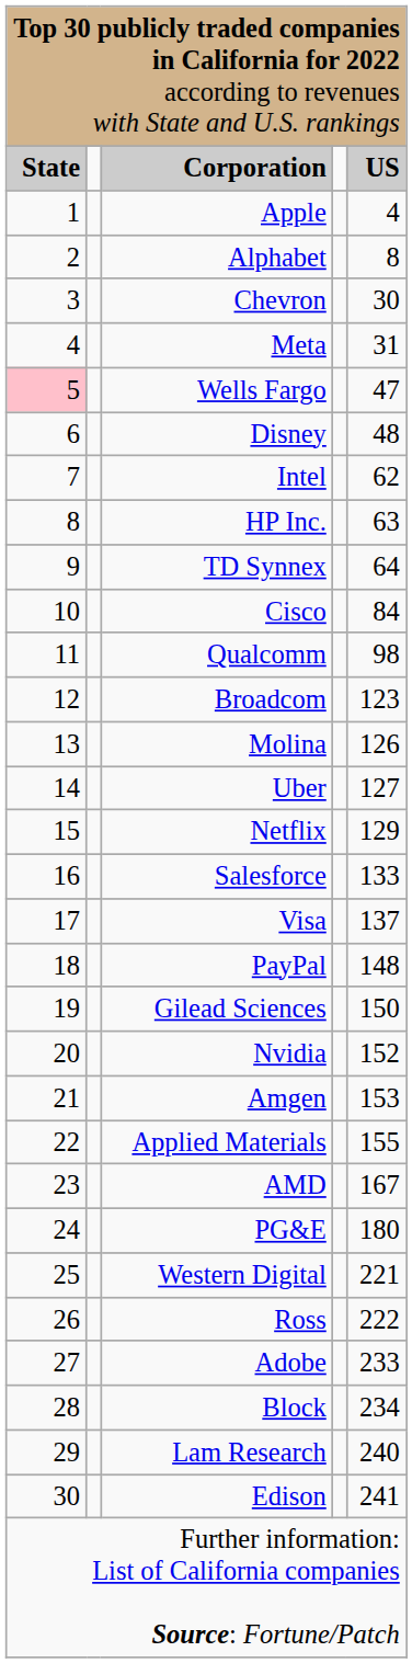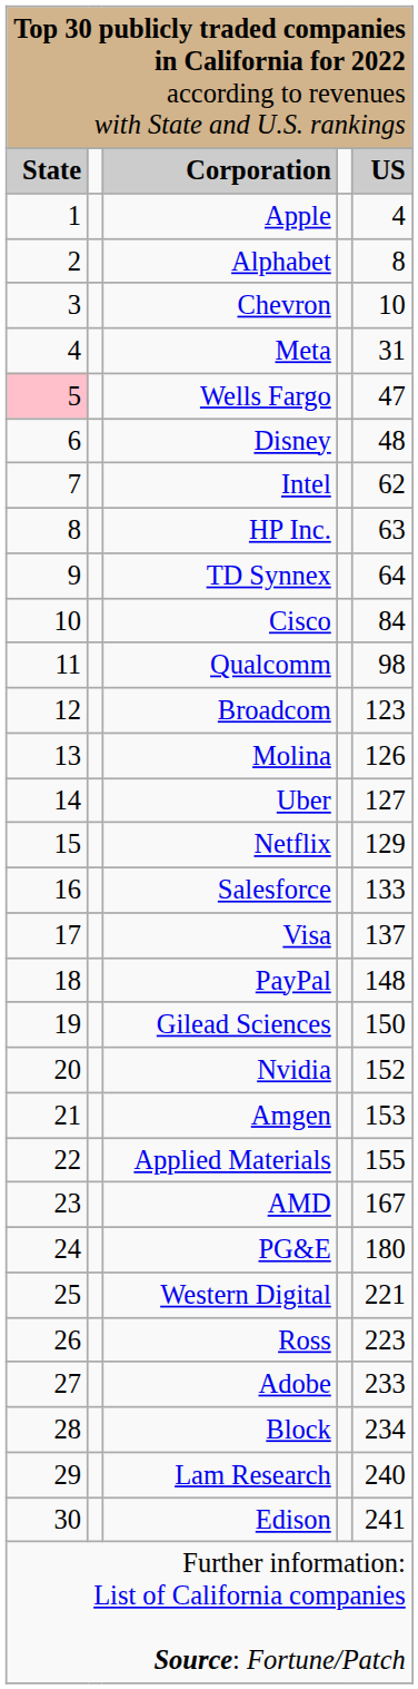 <table class="wikitable"  style="float:right; font-size:90%; text-align:right">
 <tr>
 <td colspan="6" style="background:tan;"><strong>Top 30 publicly traded companies<br> in California for 2022</strong><br>according to revenues<br><em>with State and U.S. rankings</em></td>
 </tr>
 <tr>
 <td style="background:#ccc;"><strong>State</strong></td>
 <td></td>
 <td style="background:#ccc;"><strong>Corporation</strong></td>
 <td></td>
 <td style="background:#ccc;"><strong>US</strong></td>
 </tr>
 <tr>
 <td>1</td>
 <td></td>
 <td><a href='#'>Apple</a></td>
 <td></td>
 <td>4</td>
 </tr>
 <tr>
 <td>2</td>
 <td></td>
 <td><a href='#'>Alphabet</a></td>
 <td></td>
 <td>8</td>
 </tr>
 <tr>
 <td>3</td>
 <td></td>
 <td><a href='#'>Chevron</a></td>
 <td></td>
-<td>30</td>
+<td>10</td>
 </tr>
 <tr>
 <td>4</td>
 <td></td>
 <td><a href='#'>Meta</a></td>
 <td></td>
 <td>31</td>
 </tr>
 <tr>
 <td style="background: pink;">5</td>
 <td></td>
 <td><a href='#'>Wells Fargo</a></td>
 <td></td>
 <td>47</td>
 </tr>
 <tr>
 <td>6</td>
 <td></td>
 <td><a href='#'>Disney</a></td>
 <td></td>
 <td>48</td>
 </tr>
 <tr>
 <td>7</td>
 <td></td>
 <td><a href='#'>Intel</a></td>
 <td></td>
 <td>62</td>
 </tr>
 <tr>
 <td>8</td>
 <td></td>
 <td><a href='#'>HP Inc.</a></td>
 <td></td>
 <td>63</td>
 </tr>
 <tr>
 <td>9</td>
 <td></td>
 <td><a href='#'>TD Synnex</a></td>
 <td></td>
 <td>64</td>
 </tr>
 <tr>
 <td>10</td>
 <td></td>
 <td><a href='#'>Cisco</a></td>
 <td></td>
 <td>84</td>
 </tr>
 <tr>
 <td>11</td>
 <td></td>
 <td><a href='#'>Qualcomm</a></td>
 <td></td>
 <td>98</td>
 </tr>
 <tr>
 <td>12</td>
 <td></td>
 <td><a href='#'>Broadcom</a></td>
 <td></td>
 <td>123</td>
 </tr>
 <tr>
 <td>13</td>
 <td></td>
 <td><a href='#'>Molina</a></td>
 <td></td>
 <td>126</td>
 </tr>
 <tr>
 <td>14</td>
 <td></td>
 <td><a href='#'>Uber</a></td>
 <td></td>
 <td>127</td>
 </tr>
 <tr>
 <td>15</td>
 <td></td>
 <td><a href='#'>Netflix</a></td>
 <td></td>
 <td>129</td>
 </tr>
 <tr>
 <td>16</td>
 <td></td>
 <td><a href='#'>Salesforce</a></td>
 <td></td>
 <td>133</td>
 </tr>
 <tr>
 <td>17</td>
 <td></td>
 <td><a href='#'>Visa</a></td>
 <td></td>
 <td>137</td>
 </tr>
 <tr>
 <td>18</td>
 <td></td>
 <td><a href='#'>PayPal</a></td>
 <td></td>
 <td>148</td>
 </tr>
 <tr>
 <td>19</td>
 <td></td>
 <td><a href='#'>Gilead Sciences</a></td>
 <td></td>
 <td>150</td>
 </tr>
 <tr>
 <td>20</td>
 <td></td>
 <td><a href='#'>Nvidia</a></td>
 <td></td>
 <td>152</td>
 </tr>
 <tr>
 <td>21</td>
 <td></td>
 <td><a href='#'>Amgen</a></td>
 <td></td>
 <td>153</td>
 </tr>
 <tr>
 <td>22</td>
 <td></td>
 <td><a href='#'>Applied Materials</a></td>
 <td></td>
 <td>155</td>
 </tr>
 <tr>
 <td>23</td>
 <td></td>
 <td><a href='#'>AMD</a></td>
 <td></td>
 <td>167</td>
 </tr>
 <tr>
 <td>24</td>
 <td></td>
 <td><a href='#'>PG&E</a></td>
 <td></td>
 <td>180</td>
 </tr>
 <tr>
 <td>25</td>
 <td></td>
 <td><a href='#'>Western Digital</a></td>
 <td></td>
 <td>221</td>
 </tr>
 <tr>
 <td>26</td>
 <td></td>
 <td><a href='#'>Ross</a></td>
 <td></td>
-<td>222</td>
+<td>223</td>
 </tr>
 <tr>
 <td>27</td>
 <td></td>
 <td><a href='#'>Adobe</a></td>
 <td></td>
 <td>233</td>
 </tr>
 <tr>
 <td>28</td>
 <td></td>
 <td><a href='#'>Block</a></td>
 <td></td>
 <td>234</td>
 </tr>
 <tr>
 <td>29</td>
 <td></td>
 <td><a href='#'>Lam Research</a></td>
 <td></td>
 <td>240</td>
 </tr>
 <tr>
 <td>30</td>
 <td></td>
 <td><a href='#'>Edison</a></td>
 <td></td>
 <td>241</td>
 </tr>
 <tr>
 <td colspan="5">Further information:<br><a href='#'>List of California companies</a><br><br><strong><em>Source</em></strong>: <em>Fortune/Patch</em></td>
 </tr>
 </table>
